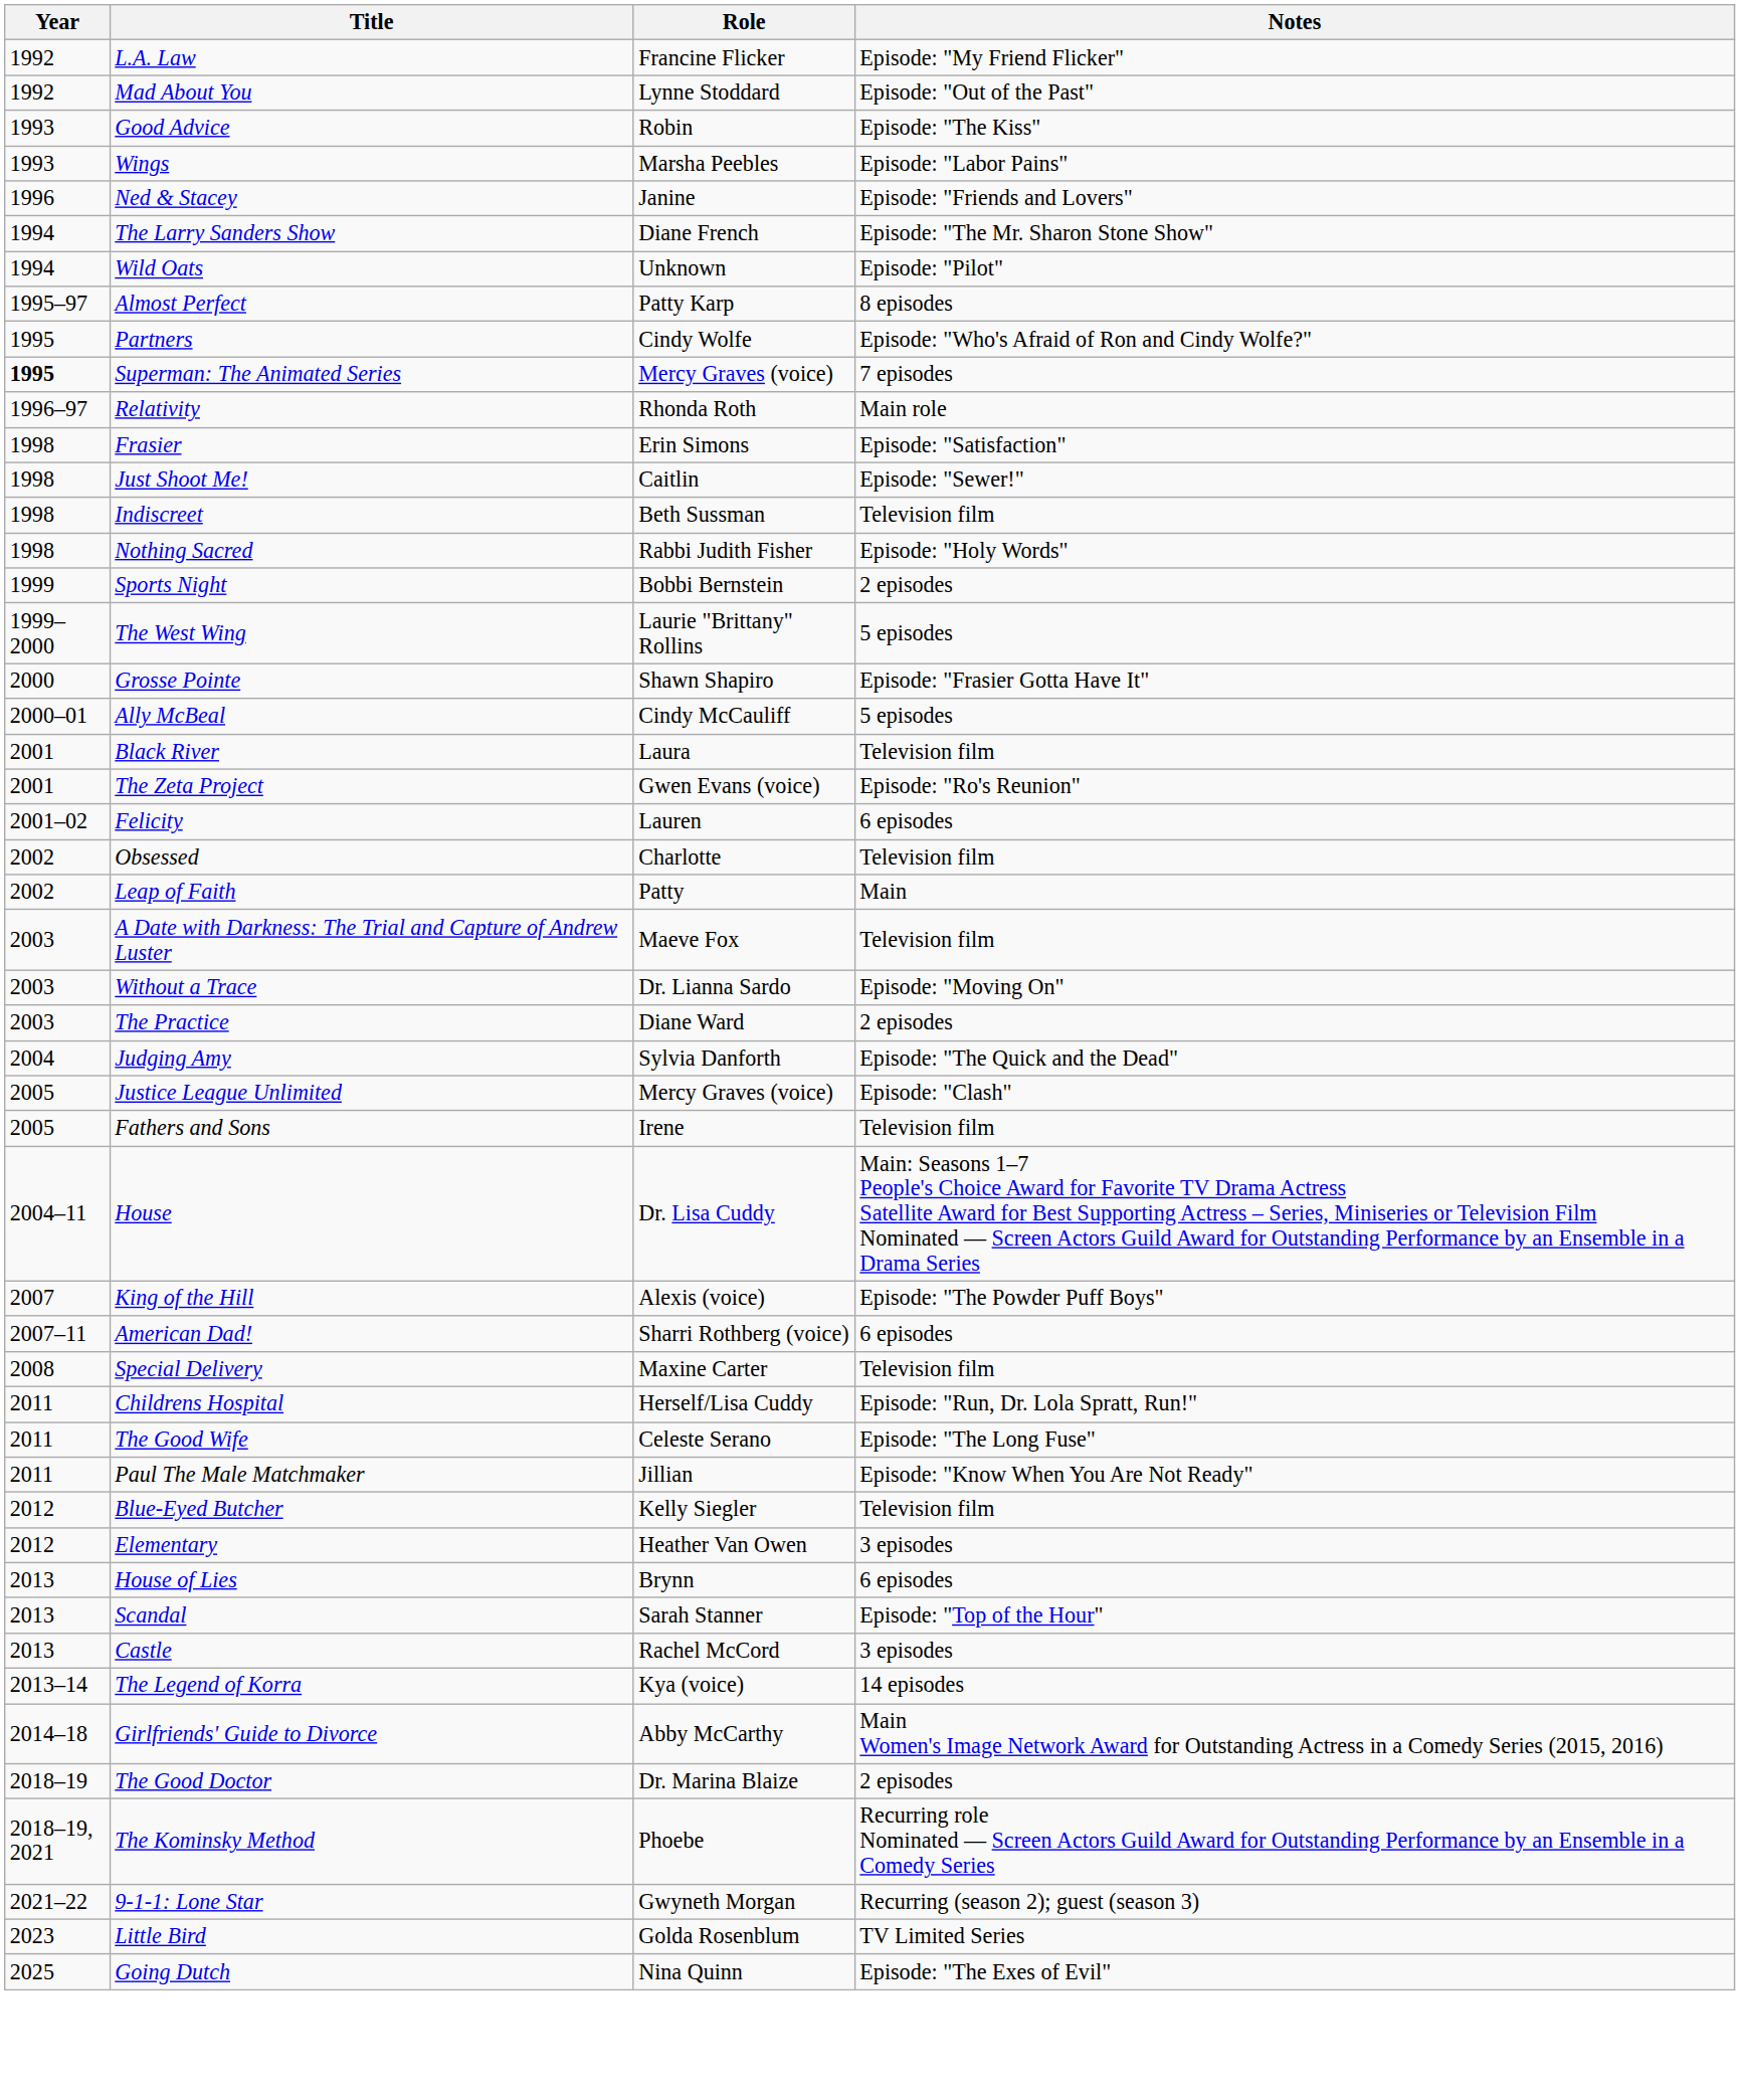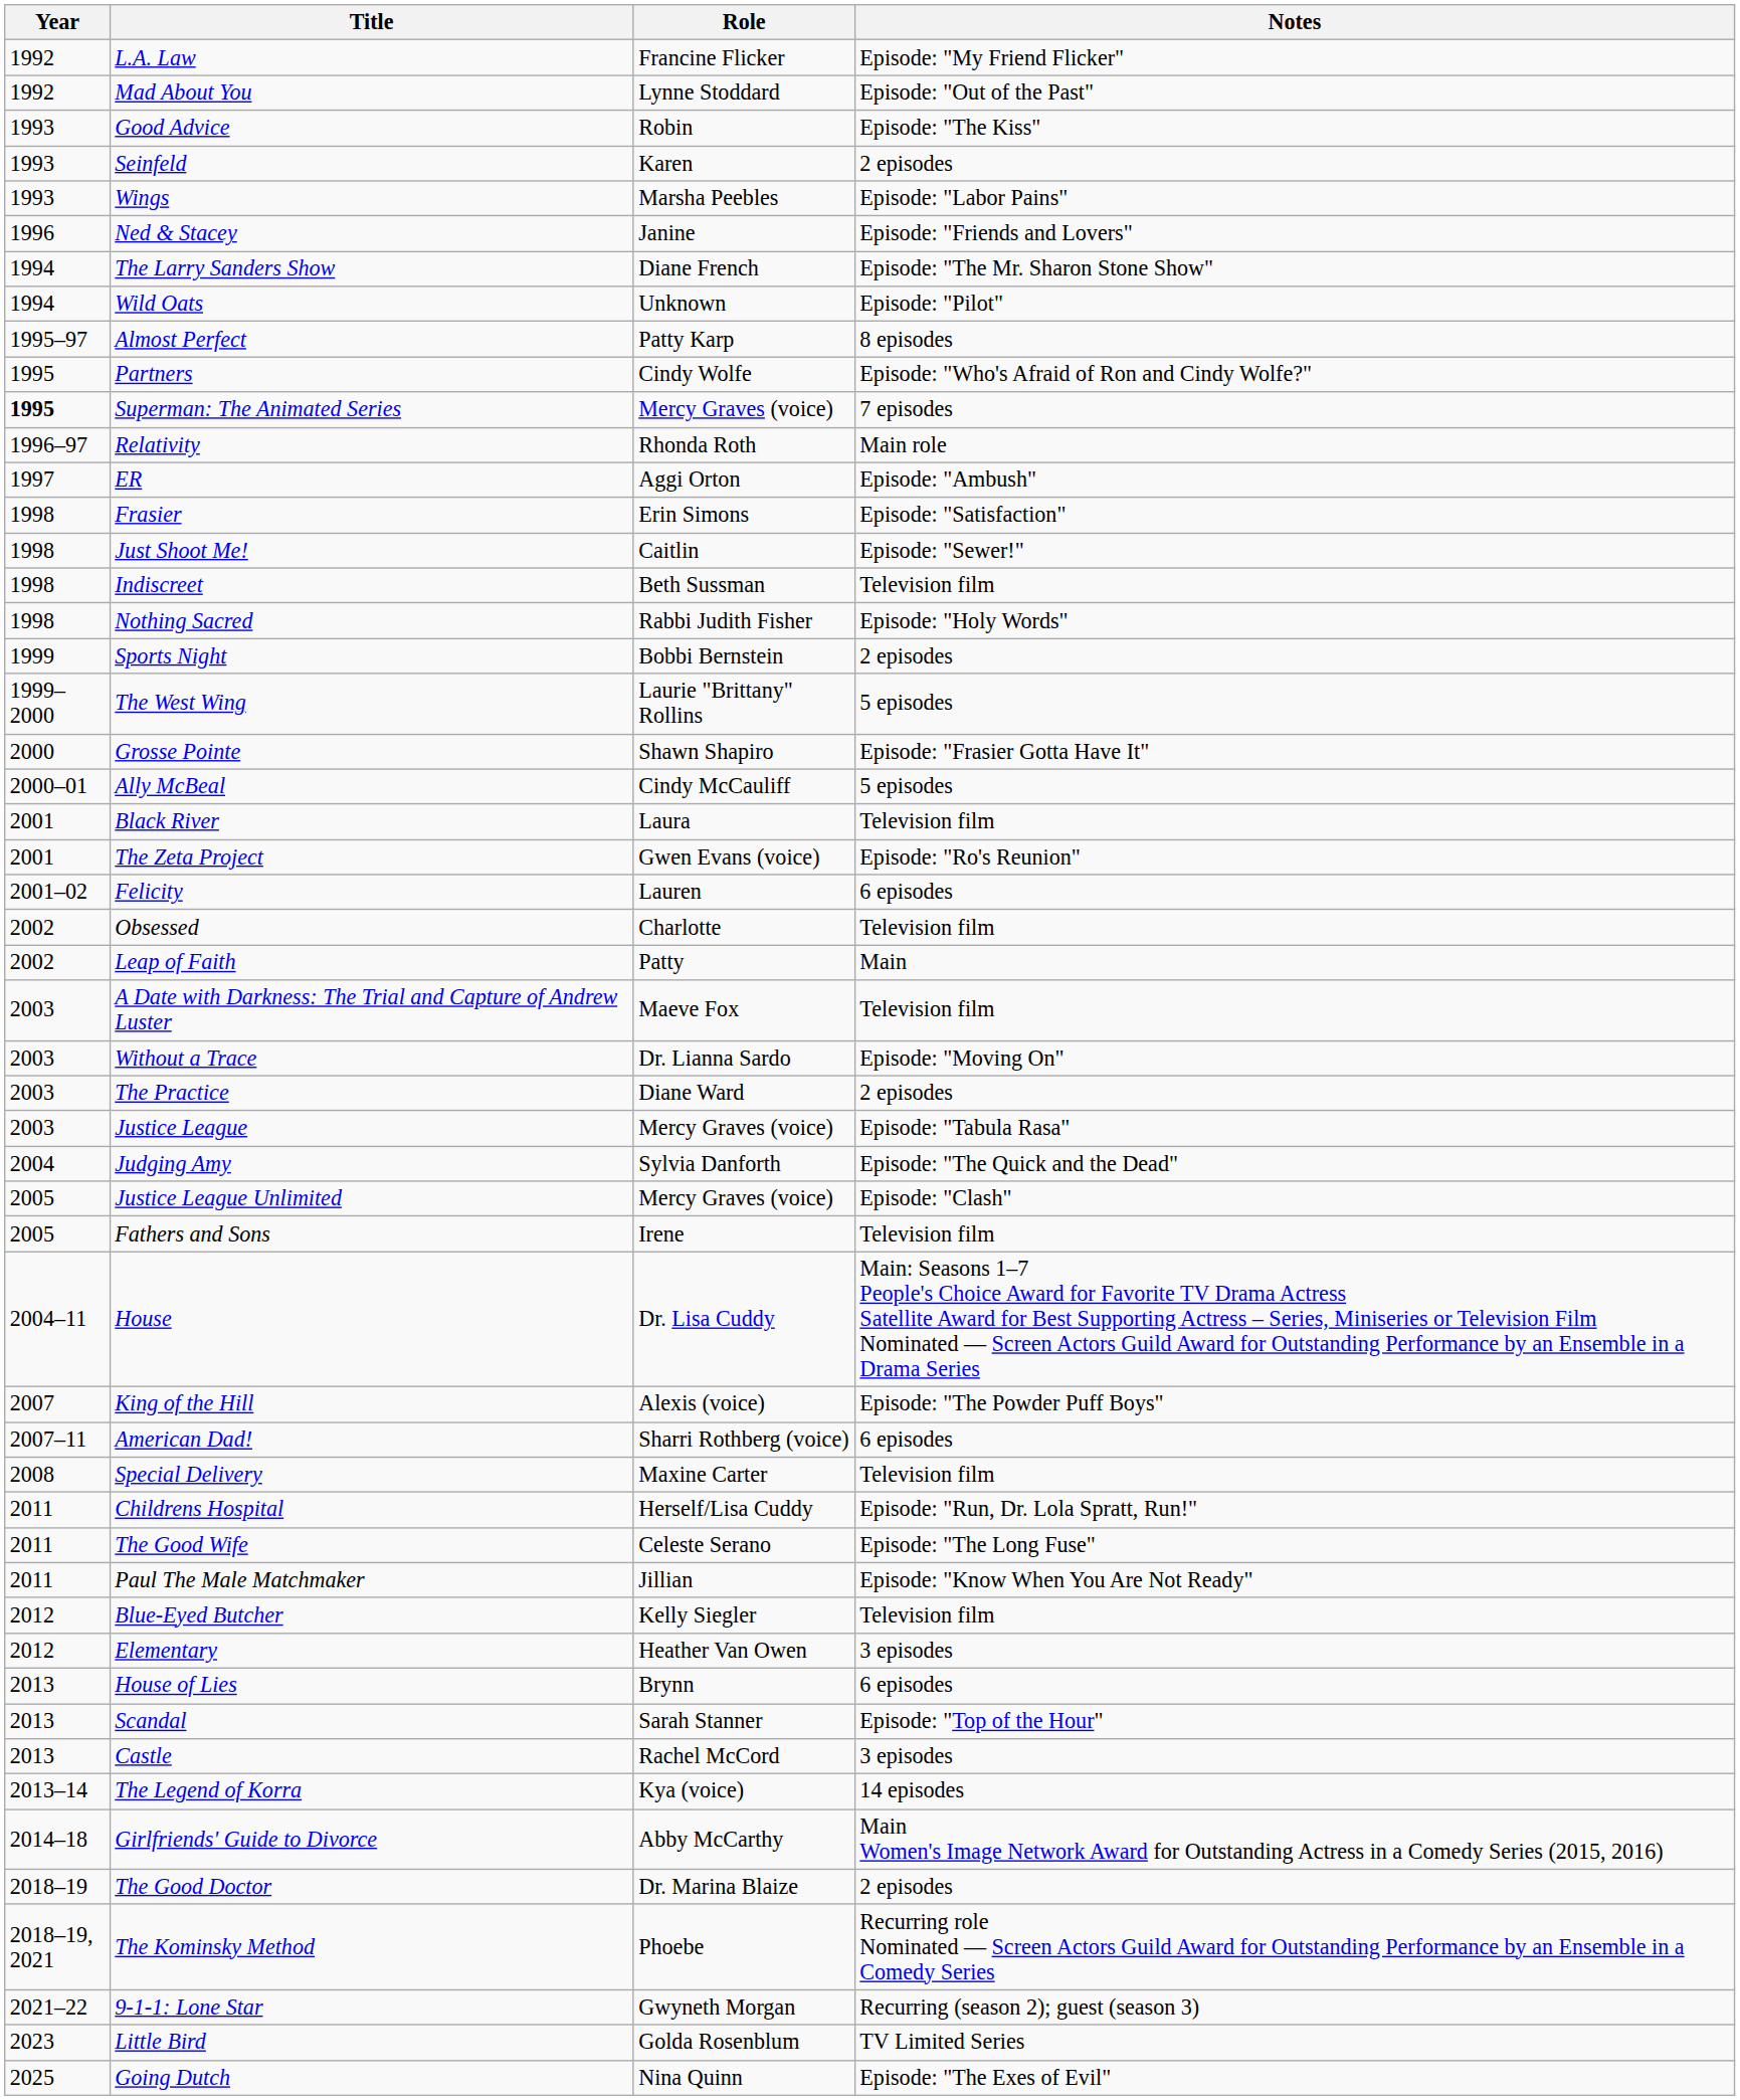 <table class="wikitable sortable">
 <tr>
 <th>Year</th>
 <th>Title</th>
 <th>Role</th>
 <th class="unsortable">Notes</th>
 </tr>
 <tr>
 <td>1992</td>
 <td><em><a href='#'>L.A. Law</a></em></td>
 <td>Francine Flicker</td>
 <td>Episode: "My Friend Flicker"</td>
 </tr>
 <tr>
 <td>1992</td>
 <td><em><a href='#'>Mad About You</a></em></td>
 <td>Lynne Stoddard</td>
 <td>Episode: "Out of the Past"</td>
 </tr>
 <tr>
 <td>1993</td>
 <td><em><a href='#'>Good Advice</a></em></td>
 <td>Robin</td>
 <td>Episode: "The Kiss"</td>
+</tr>
+<tr>
+<td>1993</td>
+<td><em><a href='#'>Seinfeld</a></em></td>
+<td>Karen</td>
+<td>2 episodes</td>
 </tr>
 <tr>
 <td>1993</td>
 <td><em><a href='#'>Wings</a></em></td>
 <td>Marsha Peebles</td>
 <td>Episode: "Labor Pains"</td>
 </tr>
 <tr>
 <td>1996</td>
 <td><em><a href='#'>Ned & Stacey</a></em></td>
 <td>Janine</td>
 <td>Episode: "Friends and Lovers"</td>
 </tr>
 <tr>
 <td>1994</td>
 <td><em><a href='#'>The Larry Sanders Show</a></em></td>
 <td>Diane French</td>
 <td>Episode: "The Mr. Sharon Stone Show"</td>
 </tr>
 <tr>
 <td>1994</td>
 <td><em><a href='#'>Wild Oats</a></em></td>
 <td>Unknown</td>
 <td>Episode: "Pilot"</td>
 </tr>
 <tr>
 <td>1995–97</td>
 <td><em><a href='#'>Almost Perfect</a></em></td>
 <td>Patty Karp</td>
 <td>8 episodes</td>
 </tr>
 <tr>
 <td>1995</td>
 <td><em><a href='#'>Partners</a></em></td>
 <td>Cindy Wolfe</td>
 <td>Episode: "Who's Afraid of Ron and Cindy Wolfe?"</td>
 </tr>
 <tr>
 <td><strong>1995</strong></td>
 <td><em><a href='#'>Superman: The Animated Series</a></em></td>
 <td><a href='#'>Mercy Graves</a> (voice)</td>
 <td>7 episodes</td>
 </tr>
 <tr>
 <td>1996–97</td>
 <td><em><a href='#'>Relativity</a></em></td>
 <td>Rhonda Roth</td>
 <td>Main role</td>
+</tr>
+<tr>
+<td>1997</td>
+<td><em><a href='#'>ER</a></em></td>
+<td>Aggi Orton</td>
+<td>Episode: "Ambush"</td>
 </tr>
 <tr>
 <td>1998</td>
 <td><em><a href='#'>Frasier</a></em></td>
 <td>Erin Simons</td>
 <td>Episode: "Satisfaction"</td>
 </tr>
 <tr>
 <td>1998</td>
 <td><em><a href='#'>Just Shoot Me!</a></em></td>
 <td>Caitlin</td>
 <td>Episode: "Sewer!"</td>
 </tr>
 <tr>
 <td>1998</td>
 <td><em><a href='#'>Indiscreet</a></em></td>
 <td>Beth Sussman</td>
 <td>Television film</td>
 </tr>
 <tr>
 <td>1998</td>
 <td><em><a href='#'>Nothing Sacred</a></em></td>
 <td>Rabbi Judith Fisher</td>
 <td>Episode: "Holy Words"</td>
 </tr>
 <tr>
 <td>1999</td>
 <td><em><a href='#'>Sports Night</a></em></td>
 <td>Bobbi Bernstein</td>
 <td>2 episodes</td>
 </tr>
 <tr>
 <td>1999–2000</td>
 <td><em><a href='#'>The West Wing</a></em></td>
 <td>Laurie "Brittany" Rollins</td>
 <td>5 episodes</td>
 </tr>
 <tr>
 <td>2000</td>
 <td><em><a href='#'>Grosse Pointe</a></em></td>
 <td>Shawn Shapiro</td>
 <td>Episode: "Frasier Gotta Have It"</td>
 </tr>
 <tr>
 <td>2000–01</td>
 <td><em><a href='#'>Ally McBeal</a></em></td>
 <td>Cindy McCauliff</td>
 <td>5 episodes</td>
 </tr>
 <tr>
 <td>2001</td>
 <td><em><a href='#'>Black River</a></em></td>
 <td>Laura</td>
 <td>Television film</td>
 </tr>
 <tr>
 <td>2001</td>
 <td><em><a href='#'>The Zeta Project</a></em></td>
 <td>Gwen Evans (voice)</td>
 <td>Episode: "Ro's Reunion"</td>
 </tr>
 <tr>
 <td>2001–02</td>
 <td><em><a href='#'>Felicity</a></em></td>
 <td>Lauren</td>
 <td>6 episodes</td>
 </tr>
 <tr>
 <td>2002</td>
 <td><em>Obsessed</em></td>
 <td>Charlotte</td>
 <td>Television film</td>
 </tr>
 <tr>
 <td>2002</td>
 <td><em><a href='#'>Leap of Faith</a></em></td>
 <td>Patty</td>
 <td>Main</td>
 </tr>
 <tr>
 <td>2003</td>
 <td><em><a href='#'>A Date with Darkness: The Trial and Capture of Andrew Luster</a></em></td>
 <td>Maeve Fox</td>
 <td>Television film</td>
 </tr>
 <tr>
 <td>2003</td>
 <td><em><a href='#'>Without a Trace</a></em></td>
 <td>Dr. Lianna Sardo</td>
 <td>Episode: "Moving On"</td>
 </tr>
 <tr>
 <td>2003</td>
 <td><em><a href='#'>The Practice</a></em></td>
 <td>Diane Ward</td>
 <td>2 episodes</td>
+</tr>
+<tr>
+<td>2003</td>
+<td><em><a href='#'>Justice League</a></em></td>
+<td>Mercy Graves (voice)</td>
+<td>Episode: "Tabula Rasa"</td>
 </tr>
 <tr>
 <td>2004</td>
 <td><em><a href='#'>Judging Amy</a></em></td>
 <td>Sylvia Danforth</td>
 <td>Episode: "The Quick and the Dead"</td>
 </tr>
 <tr>
 <td>2005</td>
 <td><em><a href='#'>Justice League Unlimited</a></em></td>
 <td>Mercy Graves (voice)</td>
 <td>Episode: "Clash"</td>
 </tr>
 <tr>
 <td>2005</td>
 <td><em>Fathers and Sons</em></td>
 <td>Irene</td>
 <td>Television film</td>
 </tr>
 <tr>
 <td>2004–11</td>
 <td><em><a href='#'>House</a></em></td>
 <td>Dr. <a href='#'>Lisa Cuddy</a></td>
 <td>Main: Seasons 1–7<br><a href='#'>People's Choice Award for Favorite TV Drama Actress</a><br><a href='#'>Satellite Award for Best Supporting Actress – Series, Miniseries or Television Film</a><br>Nominated — <a href='#'>Screen Actors Guild Award for Outstanding Performance by an Ensemble in a Drama Series</a></td>
 </tr>
 <tr>
 <td>2007</td>
 <td><em><a href='#'>King of the Hill</a></em></td>
 <td>Alexis (voice)</td>
 <td>Episode: "The Powder Puff Boys"</td>
 </tr>
 <tr>
 <td>2007–11</td>
 <td><em><a href='#'>American Dad!</a></em></td>
 <td>Sharri Rothberg (voice)</td>
 <td>6 episodes</td>
 </tr>
 <tr>
 <td>2008</td>
 <td><em><a href='#'>Special Delivery</a></em></td>
 <td>Maxine Carter</td>
 <td>Television film</td>
 </tr>
 <tr>
 <td>2011</td>
 <td><em><a href='#'>Childrens Hospital</a></em></td>
 <td>Herself/Lisa Cuddy</td>
 <td>Episode: "Run, Dr. Lola Spratt, Run!"</td>
 </tr>
 <tr>
 <td>2011</td>
 <td><em><a href='#'>The Good Wife</a></em></td>
 <td>Celeste Serano</td>
 <td>Episode: "The Long Fuse"</td>
 </tr>
 <tr>
 <td>2011</td>
 <td><em>Paul The Male Matchmaker</em></td>
 <td>Jillian</td>
 <td>Episode: "Know When You Are Not Ready"</td>
 </tr>
 <tr>
 <td>2012</td>
 <td><em><a href='#'>Blue-Eyed Butcher</a></em></td>
 <td>Kelly Siegler</td>
 <td>Television film</td>
 </tr>
 <tr>
 <td>2012</td>
 <td><em><a href='#'>Elementary</a></em></td>
 <td>Heather Van Owen</td>
 <td>3 episodes</td>
 </tr>
 <tr>
 <td>2013</td>
 <td><em><a href='#'>House of Lies</a></em></td>
 <td>Brynn</td>
 <td>6 episodes</td>
 </tr>
 <tr>
 <td>2013</td>
 <td><em><a href='#'>Scandal</a></em></td>
 <td>Sarah Stanner</td>
 <td>Episode: "<a href='#'>Top of the Hour</a>"</td>
 </tr>
 <tr>
 <td>2013</td>
 <td><em><a href='#'>Castle</a></em></td>
 <td>Rachel McCord</td>
 <td>3 episodes</td>
 </tr>
 <tr>
 <td>2013–14</td>
 <td><em><a href='#'>The Legend of Korra</a></em></td>
 <td>Kya (voice)</td>
 <td>14 episodes</td>
 </tr>
 <tr>
 <td>2014–18</td>
 <td><em><a href='#'>Girlfriends' Guide to Divorce</a></em></td>
 <td>Abby McCarthy</td>
 <td>Main<br><a href='#'>Women's Image Network Award</a> for Outstanding Actress in a Comedy Series (2015, 2016)</td>
 </tr>
 <tr>
 <td>2018–19</td>
 <td><em><a href='#'>The Good Doctor</a></em></td>
 <td>Dr. Marina Blaize</td>
 <td>2 episodes</td>
 </tr>
 <tr>
 <td>2018–19,<br>2021</td>
 <td><em><a href='#'>The Kominsky Method</a></em></td>
 <td>Phoebe</td>
 <td>Recurring role<br>Nominated — <a href='#'>Screen Actors Guild Award for Outstanding Performance by an Ensemble in a Comedy Series</a></td>
 </tr>
 <tr>
 <td>2021–22</td>
 <td><em><a href='#'>9-1-1: Lone Star</a></em></td>
 <td>Gwyneth Morgan</td>
 <td>Recurring (season 2); guest (season 3)</td>
 </tr>
 <tr>
 <td>2023</td>
 <td><em><a href='#'>Little Bird</a></em></td>
 <td>Golda Rosenblum</td>
 <td>TV Limited Series</td>
 </tr>
 <tr>
 <td>2025</td>
 <td><em><a href='#'>Going Dutch</a></em></td>
 <td>Nina Quinn</td>
 <td>Episode: "The Exes of Evil"</td>
 </tr>
 </table>
